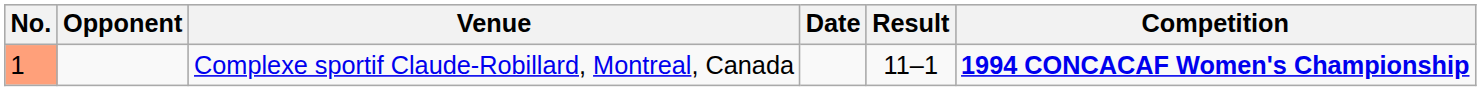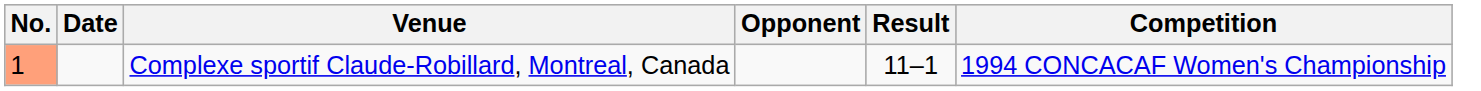 <table class="wikitable sortable plainrowheaders">
 <tr>
 <th scope="col">No.</th>
+<th scope="col" data-sort-type="date">Date</th>
+<th scope="col">Venue</th>
 <th scope="col">Opponent</th>
-<th scope="col">Venue</th>
-<th scope="col" data-sort-type="date">Date</th>
 <th scope="col" class="unsortable">Result</th>
 <th scope="col">Competition</th>
 </tr>
 <tr>
 <td style="background: lightsalmon;">1</td>
 <td></td>
 <td><a href='#'>Complexe sportif Claude-Robillard</a>, <a href='#'>Montreal</a>, Canada</td>
 <td></td>
 <td align="center">11–1</td>
-<td><strong><a href='#'>1994 CONCACAF Women's Championship</a></strong></td>
+<td><a href='#'>1994 CONCACAF Women's Championship</a></td>
 </tr>
 </table>
